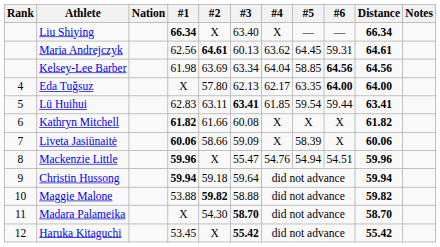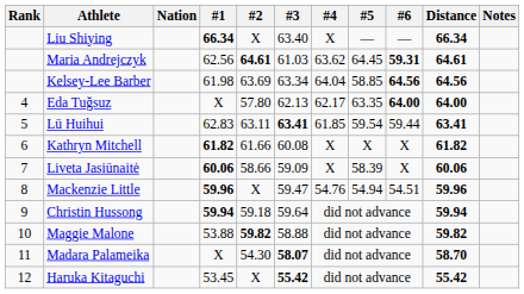 <table class="wikitable sortable" style="text-align:center">
 <tr>
 <th>Rank</th>
 <th>Athlete</th>
 <th>Nation</th>
 <th>#1</th>
 <th>#2</th>
 <th>#3</th>
 <th>#4</th>
 <th>#5</th>
 <th>#6</th>
 <th>Distance</th>
 <th>Notes</th>
 </tr>
 <tr>
 <td></td>
 <td align="left"><a href='#'>Liu Shiying</a></td>
 <td align="left"></td>
 <td><strong>66.34</strong></td>
 <td data-sort-value=1.00>X</td>
 <td>63.40</td>
 <td data-sort-value=1.00>X</td>
 <td>—</td>
 <td>—</td>
 <td><strong>66.34</strong></td>
 <td></td>
 </tr>
 <tr>
 <td></td>
 <td align="left"><a href='#'>Maria Andrejczyk</a></td>
 <td align="left"></td>
 <td>62.56</td>
 <td><strong>64.61</strong></td>
-<td>60.13</td>
+<td>61.03</td>
 <td>63.62</td>
 <td>64.45</td>
-<td>59.31</td>
+<td><strong>59.31</strong></td>
 <td><strong>64.61</strong></td>
 <td></td>
 </tr>
 <tr>
 <td></td>
 <td align="left"><a href='#'>Kelsey-Lee Barber</a></td>
 <td align="left"></td>
 <td>61.98</td>
 <td>63.69</td>
 <td>63.34</td>
 <td>64.04</td>
 <td>58.85</td>
 <td><strong>64.56</strong></td>
 <td><strong>64.56</strong></td>
 <td></td>
 </tr>
 <tr>
 <td>4</td>
 <td align="left"><a href='#'>Eda Tuğsuz</a></td>
 <td align="left"></td>
 <td data-sort-value=1.00>X</td>
 <td>57.80</td>
 <td>62.13</td>
 <td>62.17</td>
 <td>63.35</td>
 <td><strong>64.00</strong></td>
 <td><strong>64.00</strong></td>
 <td></td>
 </tr>
 <tr>
 <td>5</td>
 <td align="left"><a href='#'>Lü Huihui</a></td>
 <td align="left"></td>
 <td>62.83</td>
 <td>63.11</td>
 <td><strong>63.41</strong></td>
 <td>61.85</td>
 <td>59.54</td>
 <td>59.44</td>
 <td><strong>63.41</strong></td>
 <td></td>
 </tr>
 <tr>
 <td>6</td>
 <td align="left"><a href='#'>Kathryn Mitchell</a></td>
 <td align="left"></td>
 <td><strong>61.82</strong></td>
 <td>61.66</td>
 <td>60.08</td>
 <td data-sort-value=1.00>X</td>
 <td data-sort-value=1.00>X</td>
 <td data-sort-value=1.00>X</td>
 <td><strong>61.82</strong></td>
 <td></td>
 </tr>
 <tr>
 <td>7</td>
 <td align="left"><a href='#'>Liveta Jasiūnaitė</a></td>
 <td align="left"></td>
 <td><strong>60.06</strong></td>
 <td>58.66</td>
 <td>59.09</td>
 <td data-sort-value=1.00>X</td>
 <td>58.39</td>
 <td data-sort-value=1.00>X</td>
 <td><strong>60.06</strong></td>
 <td></td>
 </tr>
 <tr>
 <td>8</td>
 <td align="left"><a href='#'>Mackenzie Little</a></td>
 <td align="left"></td>
 <td><strong>59.96</strong></td>
 <td data-sort-value=1.00>X</td>
-<td>55.47</td>
+<td>59.47</td>
 <td>54.76</td>
 <td>54.94</td>
 <td>54.51</td>
 <td><strong>59.96</strong></td>
 <td></td>
 </tr>
 <tr>
 <td>9</td>
 <td align="left"><a href='#'>Christin Hussong</a></td>
 <td align="left"></td>
 <td><strong>59.94</strong></td>
 <td>59.18</td>
 <td>59.64</td>
 <td colspan="3">did not advance</td>
 <td><strong>59.94</strong></td>
 <td></td>
 </tr>
 <tr>
 <td>10</td>
 <td align="left"><a href='#'>Maggie Malone</a></td>
 <td align="left"></td>
 <td>53.88</td>
 <td><strong>59.82</strong></td>
 <td>58.88</td>
 <td colspan="3">did not advance</td>
 <td><strong>59.82</strong></td>
 <td></td>
 </tr>
 <tr>
 <td>11</td>
 <td align="left"><a href='#'>Madara Palameika</a></td>
 <td align="left"></td>
 <td data-sort-value=1.00>X</td>
 <td>54.30</td>
-<td><strong>58.70</strong></td>
+<td><strong>58.07</strong></td>
 <td colspan="3">did not advance</td>
 <td><strong>58.70</strong></td>
 <td></td>
 </tr>
 <tr>
 <td>12</td>
 <td align="left"><a href='#'>Haruka Kitaguchi</a></td>
 <td align="left"></td>
 <td>53.45</td>
 <td data-sort-value=1.00>X</td>
 <td><strong>55.42</strong></td>
 <td colspan="3">did not advance</td>
 <td><strong>55.42</strong></td>
 <td></td>
 </tr>
 </table>
